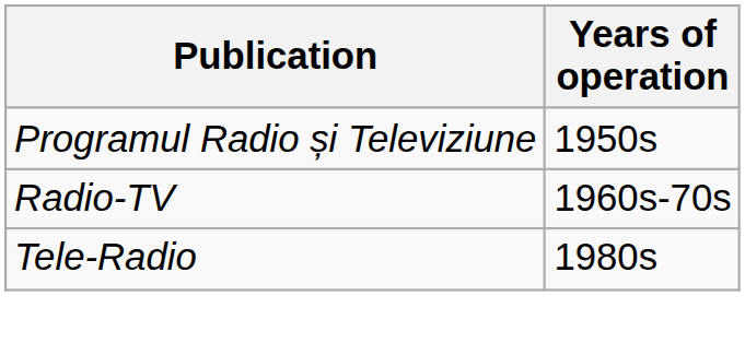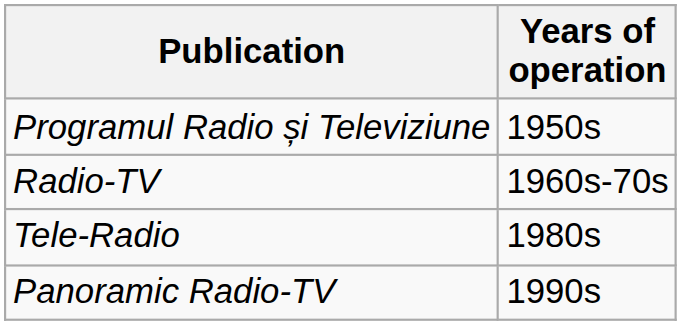 <table class="wikitable">
 <tr>
 <th>Publication</th>
 <th>Years of<br>operation</th>
 </tr>
 <tr>
 <td><em>Programul Radio și Televiziune</em></td>
 <td>1950s</td>
 </tr>
 <tr>
 <td><em>Radio-TV</em></td>
 <td>1960s-70s</td>
 </tr>
 <tr>
 <td><em>Tele-Radio</em></td>
 <td>1980s</td>
 </tr>
+<tr>
+<td><em>Panoramic Radio-TV</em></td>
+<td>1990s</td>
+</tr>
 </table>
